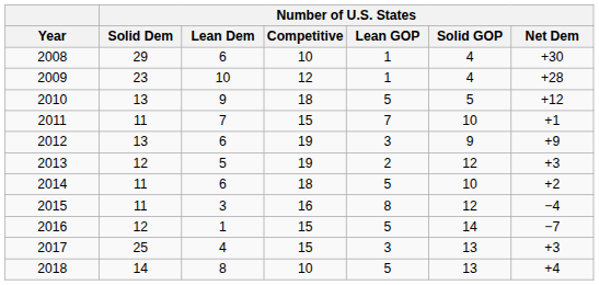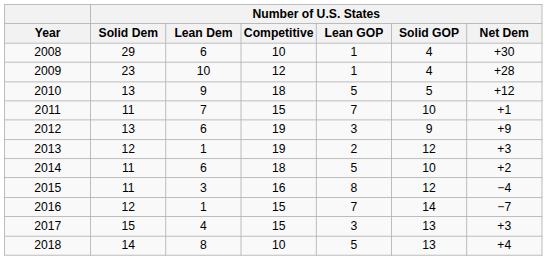 <table class="wikitable" style="margin: 1em auto 1em auto; text-align:center;">
 <tr>
 <th> </th>
 <th colspan="6">Number of U.S. States</th>
 </tr>
 <tr>
 <th width="16%">Year</th>
 <th width="14%">Solid Dem</th>
 <th width="14%">Lean Dem</th>
 <th width="14%">Competitive</th>
 <th width="14%">Lean GOP</th>
 <th width="14%">Solid GOP</th>
 <th width="14%">Net Dem</th>
 </tr>
 <tr>
 <td>2008</td>
 <td>29</td>
 <td>6</td>
 <td>10</td>
 <td>1</td>
 <td>4</td>
 <td>+30</td>
 </tr>
 <tr>
 <td>2009</td>
 <td>23</td>
 <td>10</td>
 <td>12</td>
 <td>1</td>
 <td>4</td>
 <td>+28</td>
 </tr>
 <tr>
 <td>2010</td>
 <td>13</td>
 <td>9</td>
 <td>18</td>
 <td>5</td>
 <td>5</td>
 <td>+12</td>
 </tr>
 <tr>
 <td>2011</td>
 <td>11</td>
 <td>7</td>
 <td>15</td>
 <td>7</td>
 <td>10</td>
 <td>+1</td>
 </tr>
 <tr>
 <td>2012</td>
 <td>13</td>
 <td>6</td>
 <td>19</td>
 <td>3</td>
 <td>9</td>
 <td>+9</td>
 </tr>
 <tr>
 <td>2013</td>
 <td>12</td>
-<td>5</td>
+<td>1</td>
 <td>19</td>
 <td>2</td>
 <td>12</td>
 <td>+3</td>
 </tr>
 <tr>
 <td>2014</td>
 <td>11</td>
 <td>6</td>
 <td>18</td>
 <td>5</td>
 <td>10</td>
 <td>+2</td>
 </tr>
 <tr>
 <td>2015</td>
 <td>11</td>
 <td>3</td>
 <td>16</td>
 <td>8</td>
 <td>12</td>
 <td>−4</td>
 </tr>
 <tr>
 <td>2016</td>
 <td>12</td>
 <td>1</td>
 <td>15</td>
-<td>5</td>
+<td>7</td>
 <td>14</td>
 <td>−7</td>
 </tr>
 <tr>
 <td>2017</td>
-<td>25</td>
+<td>15</td>
 <td>4</td>
 <td>15</td>
 <td>3</td>
 <td>13</td>
 <td>+3</td>
 </tr>
 <tr>
 <td>2018</td>
 <td>14</td>
 <td>8</td>
 <td>10</td>
 <td>5</td>
 <td>13</td>
 <td>+4</td>
 </tr>
 </table>
